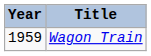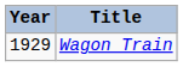 <table class="wikitable" style="font-size:95%;">
 <tr align="center">
 <th style="background:#B0C4DE;">Year</th>
 <th style="background:#B0C4DE;">Title</th>
 </tr>
 <tr>
-<td>1959</td>
+<td>1929</td>
 <td><em><a href='#'>Wagon Train</a></em></td>
 </tr>
 </table>
